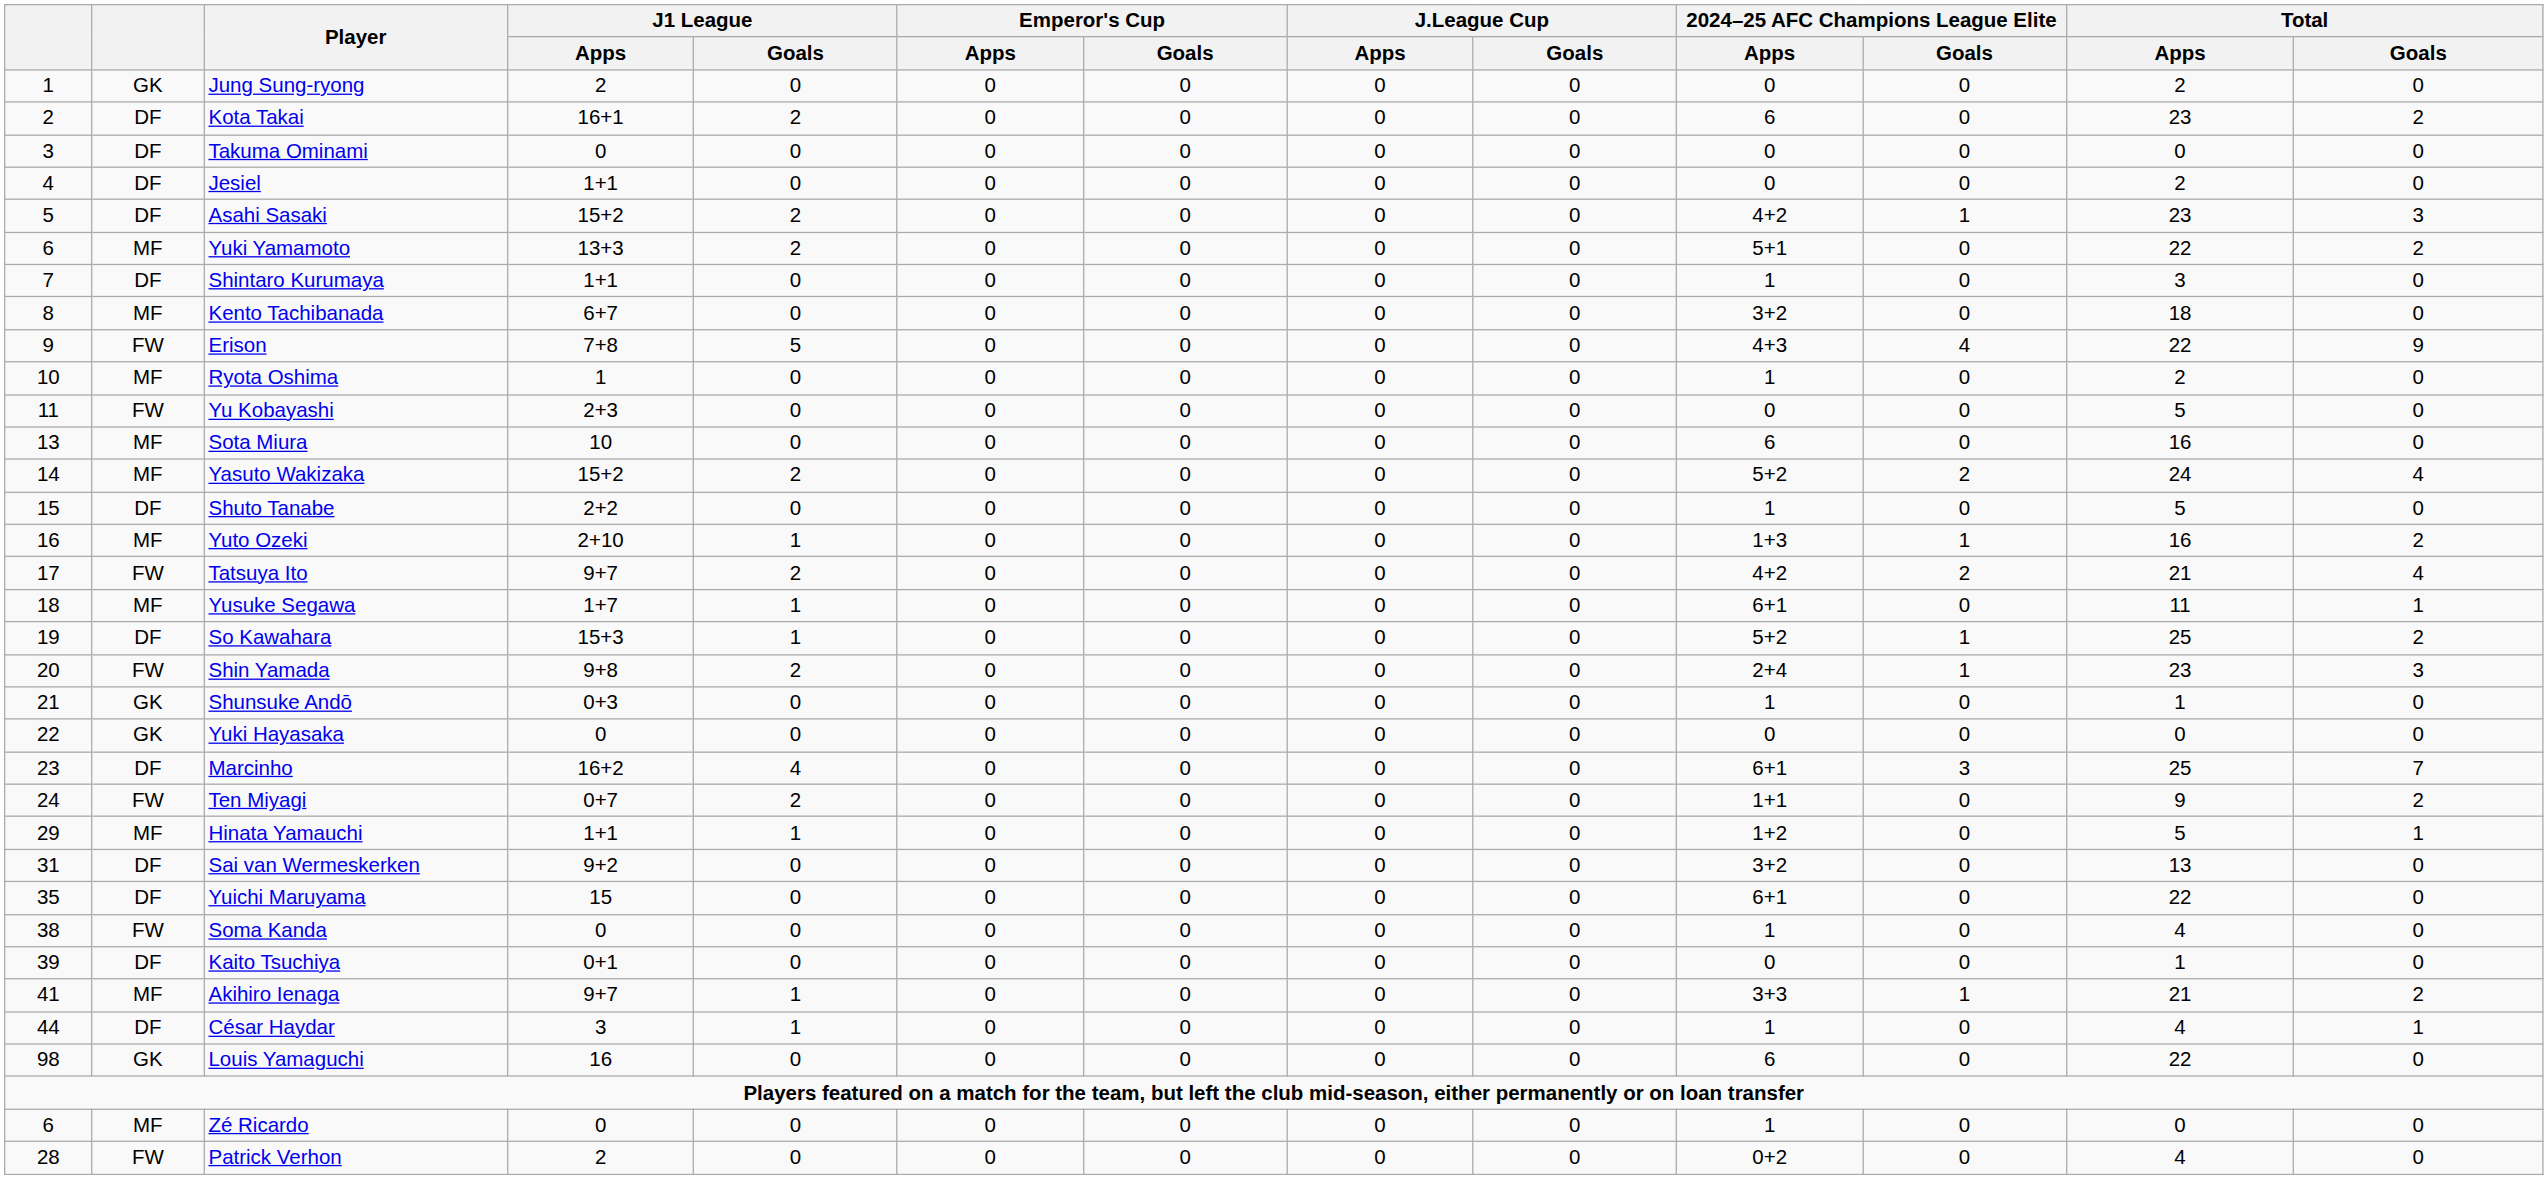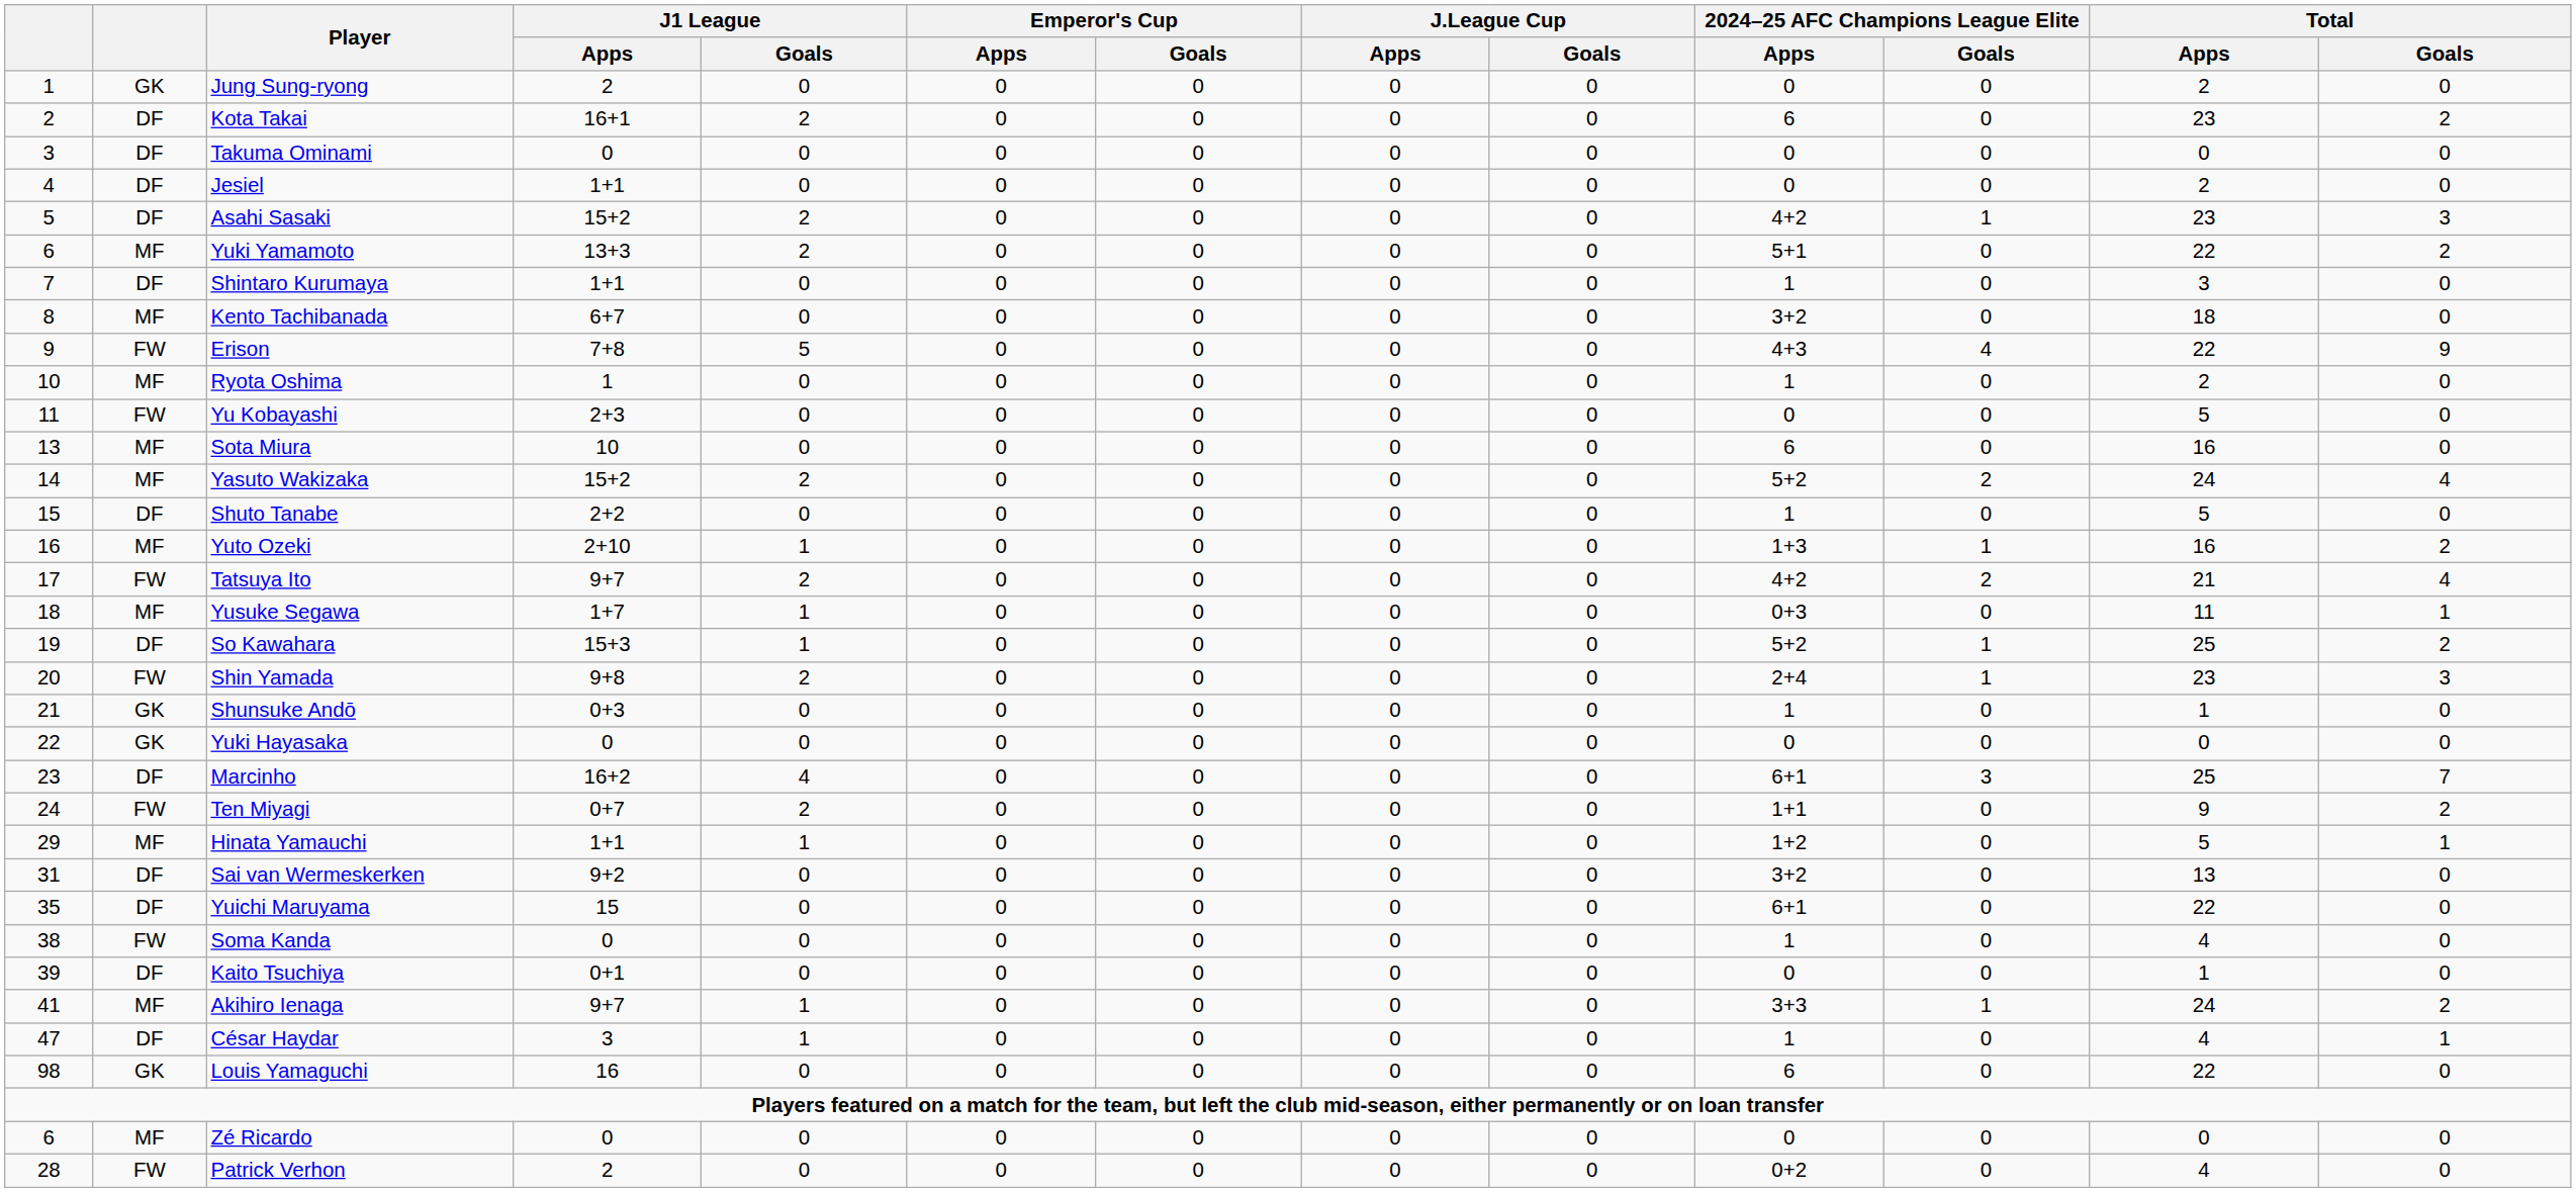 <table class="wikitable" style="text-align:center; font-size:100%; width:100%;">
 <tr>
 <th rowspan=2></th>
 <th rowspan=2></th>
 <th rowspan=2 width="230">Player</th>
 <th colspan=2 width="105">J1 League</th>
 <th colspan=2 width="105">Emperor's Cup</th>
 <th colspan=2 width="105">J.League Cup</th>
 <th colspan=2 width="105">2024–25 AFC Champions League Elite</th>
 <th colspan=2 width="130">Total</th>
 </tr>
 <tr>
 <th>Apps</th>
 <th>Goals</th>
 <th>Apps</th>
 <th>Goals</th>
 <th>Apps</th>
 <th>Goals</th>
 <th>Apps</th>
 <th>Goals</th>
 <th>Apps</th>
 <th>Goals</th>
 </tr>
 <tr>
 <td>1</td>
 <td>GK</td>
 <td align="left"> <a href='#'>Jung Sung-ryong</a></td>
 <td>2</td>
 <td>0</td>
 <td>0</td>
 <td>0</td>
 <td>0</td>
 <td>0</td>
 <td>0</td>
 <td>0</td>
 <td>2</td>
 <td>0</td>
 </tr>
 <tr>
 <td>2</td>
 <td>DF</td>
 <td align="left"> <a href='#'>Kota Takai</a></td>
 <td>16+1</td>
 <td>2</td>
 <td>0</td>
 <td>0</td>
 <td>0</td>
 <td>0</td>
 <td>6</td>
 <td>0</td>
 <td>23</td>
 <td>2</td>
 </tr>
 <tr>
 <td>3</td>
 <td>DF</td>
 <td align="left"> <a href='#'>Takuma Ominami</a></td>
 <td>0</td>
 <td>0</td>
 <td>0</td>
 <td>0</td>
 <td>0</td>
 <td>0</td>
 <td>0</td>
 <td>0</td>
 <td>0</td>
 <td>0</td>
 </tr>
 <tr>
 <td>4</td>
 <td>DF</td>
 <td align="left"> <a href='#'>Jesiel</a></td>
 <td>1+1</td>
 <td>0</td>
 <td>0</td>
 <td>0</td>
 <td>0</td>
 <td>0</td>
 <td>0</td>
 <td>0</td>
 <td>2</td>
 <td>0</td>
 </tr>
 <tr>
 <td>5</td>
 <td>DF</td>
 <td align="left"> <a href='#'>Asahi Sasaki</a></td>
 <td>15+2</td>
 <td>2</td>
 <td>0</td>
 <td>0</td>
 <td>0</td>
 <td>0</td>
 <td>4+2</td>
 <td>1</td>
 <td>23</td>
 <td>3</td>
 </tr>
 <tr>
 <td>6</td>
 <td>MF</td>
 <td align="left"> <a href='#'>Yuki Yamamoto</a></td>
 <td>13+3</td>
 <td>2</td>
 <td>0</td>
 <td>0</td>
 <td>0</td>
 <td>0</td>
 <td>5+1</td>
 <td>0</td>
 <td>22</td>
 <td>2</td>
 </tr>
 <tr>
 <td>7</td>
 <td>DF</td>
 <td align="left"> <a href='#'>Shintaro Kurumaya</a></td>
 <td>1+1</td>
 <td>0</td>
 <td>0</td>
 <td>0</td>
 <td>0</td>
 <td>0</td>
 <td>1</td>
 <td>0</td>
 <td>3</td>
 <td>0</td>
 </tr>
 <tr>
 <td>8</td>
 <td>MF</td>
 <td align="left"> <a href='#'>Kento Tachibanada</a></td>
 <td>6+7</td>
 <td>0</td>
 <td>0</td>
 <td>0</td>
 <td>0</td>
 <td>0</td>
 <td>3+2</td>
 <td>0</td>
 <td>18</td>
 <td>0</td>
 </tr>
 <tr>
 <td>9</td>
 <td>FW</td>
 <td align="left"> <a href='#'>Erison</a></td>
 <td>7+8</td>
 <td>5</td>
 <td>0</td>
 <td>0</td>
 <td>0</td>
 <td>0</td>
 <td>4+3</td>
 <td>4</td>
 <td>22</td>
 <td>9</td>
 </tr>
 <tr>
 <td>10</td>
 <td>MF</td>
 <td align="left"> <a href='#'>Ryota Oshima</a></td>
 <td>1</td>
 <td>0</td>
 <td>0</td>
 <td>0</td>
 <td>0</td>
 <td>0</td>
 <td>1</td>
 <td>0</td>
 <td>2</td>
 <td>0</td>
 </tr>
 <tr>
 <td>11</td>
 <td>FW</td>
 <td align="left"> <a href='#'>Yu Kobayashi</a></td>
 <td>2+3</td>
 <td>0</td>
 <td>0</td>
 <td>0</td>
 <td>0</td>
 <td>0</td>
 <td>0</td>
 <td>0</td>
 <td>5</td>
 <td>0</td>
 </tr>
 <tr>
 <td>13</td>
 <td>MF</td>
 <td align="left"> <a href='#'>Sota Miura</a></td>
 <td>10</td>
 <td>0</td>
 <td>0</td>
 <td>0</td>
 <td>0</td>
 <td>0</td>
 <td>6</td>
 <td>0</td>
 <td>16</td>
 <td>0</td>
 </tr>
 <tr>
 <td>14</td>
 <td>MF</td>
 <td align="left"> <a href='#'>Yasuto Wakizaka</a></td>
 <td>15+2</td>
 <td>2</td>
 <td>0</td>
 <td>0</td>
 <td>0</td>
 <td>0</td>
 <td>5+2</td>
 <td>2</td>
 <td>24</td>
 <td>4</td>
 </tr>
 <tr>
 <td>15</td>
 <td>DF</td>
 <td align="left"> <a href='#'>Shuto Tanabe</a></td>
 <td>2+2</td>
 <td>0</td>
 <td>0</td>
 <td>0</td>
 <td>0</td>
 <td>0</td>
 <td>1</td>
 <td>0</td>
 <td>5</td>
 <td>0</td>
 </tr>
 <tr>
 <td>16</td>
 <td>MF</td>
 <td align="left"> <a href='#'>Yuto Ozeki</a></td>
 <td>2+10</td>
 <td>1</td>
 <td>0</td>
 <td>0</td>
 <td>0</td>
 <td>0</td>
 <td>1+3</td>
 <td>1</td>
 <td>16</td>
 <td>2</td>
 </tr>
 <tr>
 <td>17</td>
 <td>FW</td>
 <td align="left"> <a href='#'>Tatsuya Ito</a></td>
 <td>9+7</td>
 <td>2</td>
 <td>0</td>
 <td>0</td>
 <td>0</td>
 <td>0</td>
 <td>4+2</td>
 <td>2</td>
 <td>21</td>
 <td>4</td>
 </tr>
 <tr>
 <td>18</td>
 <td>MF</td>
 <td align="left"> <a href='#'>Yusuke Segawa</a></td>
 <td>1+7</td>
 <td>1</td>
 <td>0</td>
 <td>0</td>
 <td>0</td>
 <td>0</td>
-<td>6+1</td>
+<td>0+3</td>
 <td>0</td>
 <td>11</td>
 <td>1</td>
 </tr>
 <tr>
 <td>19</td>
 <td>DF</td>
 <td align="left"> <a href='#'>So Kawahara</a></td>
 <td>15+3</td>
 <td>1</td>
 <td>0</td>
 <td>0</td>
 <td>0</td>
 <td>0</td>
 <td>5+2</td>
 <td>1</td>
 <td>25</td>
 <td>2</td>
 </tr>
 <tr>
 <td>20</td>
 <td>FW</td>
 <td align="left"> <a href='#'>Shin Yamada</a></td>
 <td>9+8</td>
 <td>2</td>
 <td>0</td>
 <td>0</td>
 <td>0</td>
 <td>0</td>
 <td>2+4</td>
 <td>1</td>
 <td>23</td>
 <td>3</td>
 </tr>
 <tr>
 <td>21</td>
 <td>GK</td>
 <td align="left"> <a href='#'>Shunsuke Andō</a></td>
 <td>0+3</td>
 <td>0</td>
 <td>0</td>
 <td>0</td>
 <td>0</td>
 <td>0</td>
 <td>1</td>
 <td>0</td>
 <td>1</td>
 <td>0</td>
 </tr>
 <tr>
 <td>22</td>
 <td>GK</td>
 <td align="left"> <a href='#'>Yuki Hayasaka</a></td>
 <td>0</td>
 <td>0</td>
 <td>0</td>
 <td>0</td>
 <td>0</td>
 <td>0</td>
 <td>0</td>
 <td>0</td>
 <td>0</td>
 <td>0</td>
 </tr>
 <tr>
 <td>23</td>
 <td>DF</td>
 <td align="left"> <a href='#'>Marcinho</a></td>
 <td>16+2</td>
 <td>4</td>
 <td>0</td>
 <td>0</td>
 <td>0</td>
 <td>0</td>
 <td>6+1</td>
 <td>3</td>
 <td>25</td>
 <td>7</td>
 </tr>
 <tr>
 <td>24</td>
 <td>FW</td>
 <td align="left"> <a href='#'>Ten Miyagi</a></td>
 <td>0+7</td>
 <td>2</td>
 <td>0</td>
 <td>0</td>
 <td>0</td>
 <td>0</td>
 <td>1+1</td>
 <td>0</td>
 <td>9</td>
 <td>2</td>
 </tr>
 <tr>
 <td>29</td>
 <td>MF</td>
 <td align="left"> <a href='#'>Hinata Yamauchi</a></td>
 <td>1+1</td>
 <td>1</td>
 <td>0</td>
 <td>0</td>
 <td>0</td>
 <td>0</td>
 <td>1+2</td>
 <td>0</td>
 <td>5</td>
 <td>1</td>
 </tr>
 <tr>
 <td>31</td>
 <td>DF</td>
 <td align="left"> <a href='#'>Sai van Wermeskerken</a></td>
 <td>9+2</td>
 <td>0</td>
 <td>0</td>
 <td>0</td>
 <td>0</td>
 <td>0</td>
 <td>3+2</td>
 <td>0</td>
 <td>13</td>
 <td>0</td>
 </tr>
 <tr>
 <td>35</td>
 <td>DF</td>
 <td align="left"> <a href='#'>Yuichi Maruyama</a></td>
 <td>15</td>
 <td>0</td>
 <td>0</td>
 <td>0</td>
 <td>0</td>
 <td>0</td>
 <td>6+1</td>
 <td>0</td>
 <td>22</td>
 <td>0</td>
 </tr>
 <tr>
 <td>38</td>
 <td>FW</td>
 <td align="left"> <a href='#'>Soma Kanda</a></td>
 <td>0</td>
 <td>0</td>
 <td>0</td>
 <td>0</td>
 <td>0</td>
 <td>0</td>
 <td>1</td>
 <td>0</td>
 <td>4</td>
 <td>0</td>
 </tr>
 <tr>
 <td>39</td>
 <td>DF</td>
 <td align="left"> <a href='#'>Kaito Tsuchiya</a></td>
 <td>0+1</td>
 <td>0</td>
 <td>0</td>
 <td>0</td>
 <td>0</td>
 <td>0</td>
 <td>0</td>
 <td>0</td>
 <td>1</td>
 <td>0</td>
 </tr>
 <tr>
 <td>41</td>
 <td>MF</td>
 <td align="left"> <a href='#'>Akihiro Ienaga</a></td>
 <td>9+7</td>
 <td>1</td>
 <td>0</td>
 <td>0</td>
 <td>0</td>
 <td>0</td>
 <td>3+3</td>
 <td>1</td>
-<td>21</td>
+<td>24</td>
 <td>2</td>
 </tr>
 <tr>
-<td>44</td>
+<td>47</td>
 <td>DF</td>
 <td align="left"> <a href='#'>César Haydar</a></td>
 <td>3</td>
 <td>1</td>
 <td>0</td>
 <td>0</td>
 <td>0</td>
 <td>0</td>
 <td>1</td>
 <td>0</td>
 <td>4</td>
 <td>1</td>
 </tr>
 <tr>
 <td>98</td>
 <td>GK</td>
 <td align="left"> <a href='#'>Louis Yamaguchi</a></td>
 <td>16</td>
 <td>0</td>
 <td>0</td>
 <td>0</td>
 <td>0</td>
 <td>0</td>
 <td>6</td>
 <td>0</td>
 <td>22</td>
 <td>0</td>
 </tr>
 <tr>
 <td colspan="15"><strong>Players featured on a match for the team, but left the club mid-season, either permanently or on loan transfer</strong></td>
 </tr>
 <tr>
 <td>6</td>
 <td>MF</td>
 <td align="left"> <a href='#'>Zé Ricardo</a></td>
 <td>0</td>
 <td>0</td>
 <td>0</td>
 <td>0</td>
 <td>0</td>
 <td>0</td>
-<td>1</td>
+<td>0</td>
 <td>0</td>
 <td>0</td>
 <td>0</td>
 </tr>
 <tr>
 <td>28</td>
 <td>FW</td>
 <td align="left"> <a href='#'>Patrick Verhon</a></td>
 <td>2</td>
 <td>0</td>
 <td>0</td>
 <td>0</td>
 <td>0</td>
 <td>0</td>
 <td>0+2</td>
 <td>0</td>
 <td>4</td>
 <td>0</td>
 </tr>
 <tr>
 </tr>
 </table>
